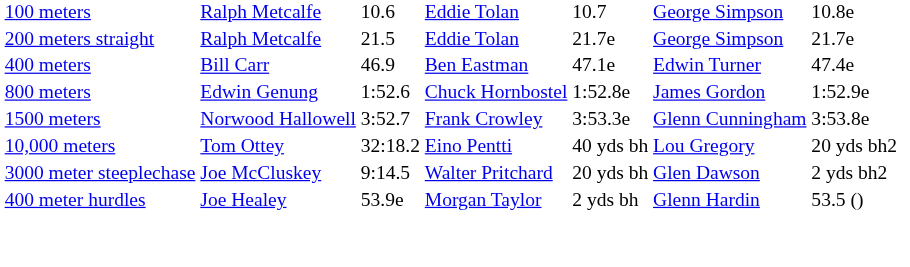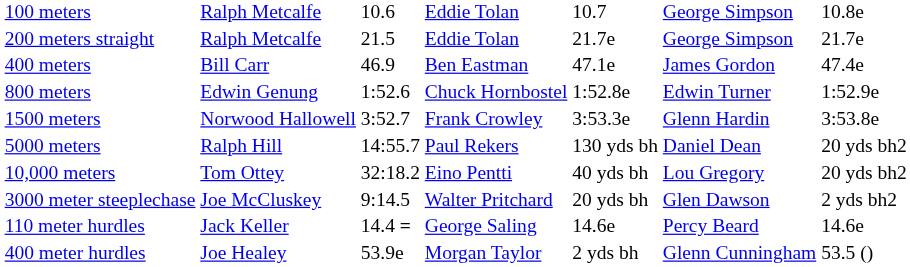 <table>
 <tr>
 <td><a href='#'>100 meters</a></td>
 <td><a href='#'>Ralph Metcalfe</a></td>
 <td>10.6</td>
 <td><a href='#'>Eddie Tolan</a></td>
 <td>10.7</td>
 <td><a href='#'>George Simpson</a></td>
 <td>10.8e</td>
 </tr>
 <tr>
 <td><a href='#'>200 meters straight</a></td>
 <td><a href='#'>Ralph Metcalfe</a></td>
 <td>21.5</td>
 <td><a href='#'>Eddie Tolan</a></td>
 <td>21.7e</td>
 <td><a href='#'>George Simpson</a></td>
 <td>21.7e</td>
 </tr>
 <tr>
 <td><a href='#'>400 meters</a></td>
 <td><a href='#'>Bill Carr</a></td>
 <td>46.9</td>
 <td><a href='#'>Ben Eastman</a></td>
 <td>47.1e</td>
-<td><a href='#'>Edwin Turner</a></td>
+<td><a href='#'>James Gordon</a></td>
 <td>47.4e</td>
 </tr>
 <tr>
 <td><a href='#'>800 meters</a></td>
 <td><a href='#'>Edwin Genung</a></td>
 <td>1:52.6</td>
 <td><a href='#'>Chuck Hornbostel</a></td>
 <td>1:52.8e</td>
-<td><a href='#'>James Gordon</a></td>
+<td><a href='#'>Edwin Turner</a></td>
 <td>1:52.9e</td>
 </tr>
 <tr>
 <td><a href='#'>1500 meters</a></td>
 <td><a href='#'>Norwood Hallowell</a></td>
 <td>3:52.7</td>
 <td><a href='#'>Frank Crowley</a></td>
 <td>3:53.3e</td>
-<td><a href='#'>Glenn Cunningham</a></td>
+<td><a href='#'>Glenn Hardin</a></td>
 <td>3:53.8e</td>
+</tr>
+<tr>
+<td><a href='#'>5000 meters</a></td>
+<td><a href='#'>Ralph Hill</a></td>
+<td>14:55.7</td>
+<td><a href='#'>Paul Rekers</a></td>
+<td>130 yds bh</td>
+<td><a href='#'>Daniel Dean</a></td>
+<td>20 yds bh2</td>
 </tr>
 <tr>
 <td><a href='#'>10,000 meters</a></td>
 <td><a href='#'>Tom Ottey</a></td>
 <td>32:18.2</td>
 <td><a href='#'>Eino Pentti</a></td>
 <td>40 yds bh</td>
 <td><a href='#'>Lou Gregory</a></td>
 <td>20 yds bh2</td>
 </tr>
 <tr>
 <td><a href='#'>3000 meter steeplechase</a></td>
 <td><a href='#'>Joe McCluskey</a></td>
 <td>9:14.5 <strong></strong></td>
 <td><a href='#'>Walter Pritchard</a></td>
 <td>20 yds bh</td>
 <td><a href='#'>Glen Dawson</a></td>
 <td>2 yds bh2</td>
 </tr>
 <tr>
+<td><a href='#'>110 meter hurdles</a></td>
+<td><a href='#'>Jack Keller</a></td>
+<td>14.4 <strong>=</strong></td>
+<td><a href='#'>George Saling</a></td>
+<td>14.6e</td>
+<td><a href='#'>Percy Beard</a></td>
+<td>14.6e</td>
+</tr>
+<tr>
 <td><a href='#'>400 meter hurdles</a></td>
 <td><a href='#'>Joe Healey</a></td>
 <td>53.9e</td>
 <td><a href='#'>Morgan Taylor</a></td>
 <td>2 yds bh</td>
-<td><a href='#'>Glenn Hardin</a></td>
+<td><a href='#'>Glenn Cunningham</a></td>
 <td>53.5 (<strong></strong>)</td>
 </tr>
 </table>
